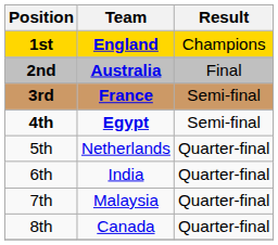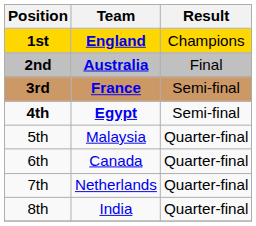 <table class="wikitable" style="text-align: center;">
 <tr>
 <th>Position</th>
 <th>Team</th>
 <th>Result</th>
 </tr>
 <tr style="background:gold;">
 <td><strong>1st</strong></td>
 <td> <strong><a href='#'>England</a></strong></td>
 <td>Champions</td>
 </tr>
 <tr style="background:silver;">
 <td><strong>2nd</strong></td>
 <td> <strong><a href='#'>Australia</a></strong></td>
 <td>Final</td>
 </tr>
 <tr style="background:#c96;">
 <td><strong>3rd</strong></td>
 <td> <strong><a href='#'>France</a></strong></td>
 <td>Semi-final</td>
 </tr>
 <tr>
 <td><strong>4th</strong></td>
 <td><strong> <a href='#'>Egypt</a></strong></td>
 <td>Semi-final</td>
 </tr>
 <tr>
 <td>5th</td>
+<td> <a href='#'>Malaysia</a></td>
+<td>Quarter-final</td>
+</tr>
+<tr>
+<td>6th</td>
+<td> <a href='#'>Canada</a></td>
+<td>Quarter-final</td>
+</tr>
+<tr>
+<td>7th</td>
 <td> <a href='#'>Netherlands</a></td>
 <td>Quarter-final</td>
 </tr>
 <tr>
-<td>6th</td>
+<td>8th</td>
 <td> <a href='#'>India</a></td>
-<td>Quarter-final</td>
-</tr>
-<tr>
-<td>7th</td>
-<td> <a href='#'>Malaysia</a></td>
-<td>Quarter-final</td>
-</tr>
-<tr>
-<td>8th</td>
-<td> <a href='#'>Canada</a></td>
 <td>Quarter-final</td>
 </tr>
 <tr>
 </tr>
 </table>
